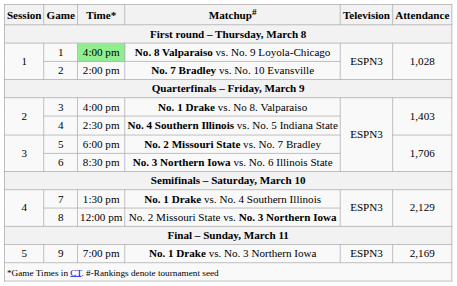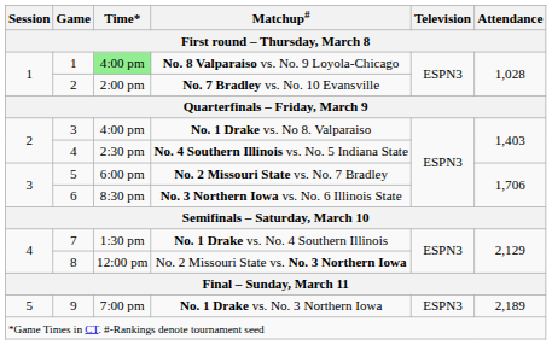 <table class="wikitable" style="font-size: 95%; text-align:center;">
 <tr align="center">
 <th>Session</th>
 <th>Game</th>
 <th>Time*</th>
 <th>Matchup<sup>#</sup></th>
 <th>Television</th>
 <th>Attendance</th>
 </tr>
 <tr>
 <th colspan=6>First round – Thursday, March 8</th>
 </tr>
 <tr>
 <td rowspan=2>1</td>
 <td>1</td>
 <td style="background: lightgreen;">4:00 pm</td>
 <td><strong>No. 8 Valparaiso</strong> vs. No. 9 Loyola-Chicago</td>
 <td rowspan=2>ESPN3</td>
 <td rowspan=2>1,028</td>
 </tr>
 <tr>
 <td>2</td>
 <td>2:00 pm</td>
 <td><strong>No. 7 Bradley</strong> vs. No. 10 Evansville</td>
 </tr>
 <tr>
 <th colspan=6>Quarterfinals – Friday, March 9</th>
 </tr>
 <tr>
 <td rowspan=2>2</td>
 <td>3</td>
 <td>4:00 pm</td>
 <td><strong>No. 1 Drake</strong> vs. No 8. Valparaiso</td>
 <td rowspan=4>ESPN3</td>
 <td rowspan=2>1,403</td>
 </tr>
 <tr>
 <td>4</td>
 <td>2:30 pm</td>
 <td><strong>No. 4 Southern Illinois</strong> vs. No. 5 Indiana State</td>
 </tr>
 <tr>
 <td rowspan=2>3</td>
 <td>5</td>
 <td>6:00 pm</td>
 <td><strong>No. 2 Missouri State</strong> vs. No. 7 Bradley</td>
 <td rowspan=2>1,706</td>
 </tr>
 <tr>
 <td>6</td>
 <td>8:30 pm</td>
 <td><strong>No. 3 Northern Iowa</strong> vs. No. 6 Illinois State</td>
 </tr>
 <tr>
 <th colspan=6>Semifinals – Saturday, March 10</th>
 </tr>
 <tr>
 <td rowspan=2>4</td>
 <td>7</td>
 <td>1:30 pm</td>
 <td><strong>No. 1 Drake</strong> vs. No. 4 Southern Illinois</td>
 <td rowspan=2>ESPN3</td>
 <td rowspan=2>2,129</td>
 </tr>
 <tr>
 <td>8</td>
 <td>12:00 pm</td>
 <td>No. 2 Missouri State vs. <strong>No. 3 Northern Iowa</strong></td>
 </tr>
 <tr>
 <th colspan=6>Final – Sunday, March 11</th>
 </tr>
 <tr>
 <td>5</td>
 <td>9</td>
 <td>7:00 pm</td>
 <td><strong>No. 1 Drake</strong> vs. No. 3 Northern Iowa</td>
 <td>ESPN3</td>
-<td>2,169</td>
+<td>2,189</td>
 </tr>
 <tr>
 <td colspan=6 style="text-align:left;"><small>*Game Times in <a href='#'>CT</a>. #-Rankings denote tournament seed</small></td>
 </tr>
 </table>
